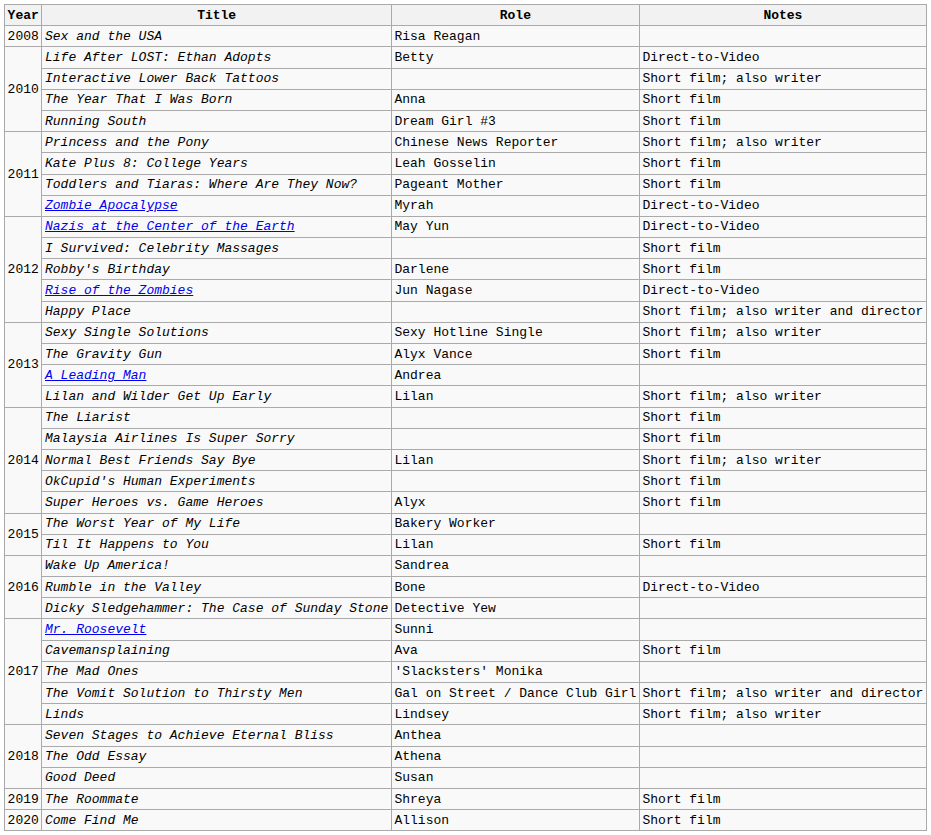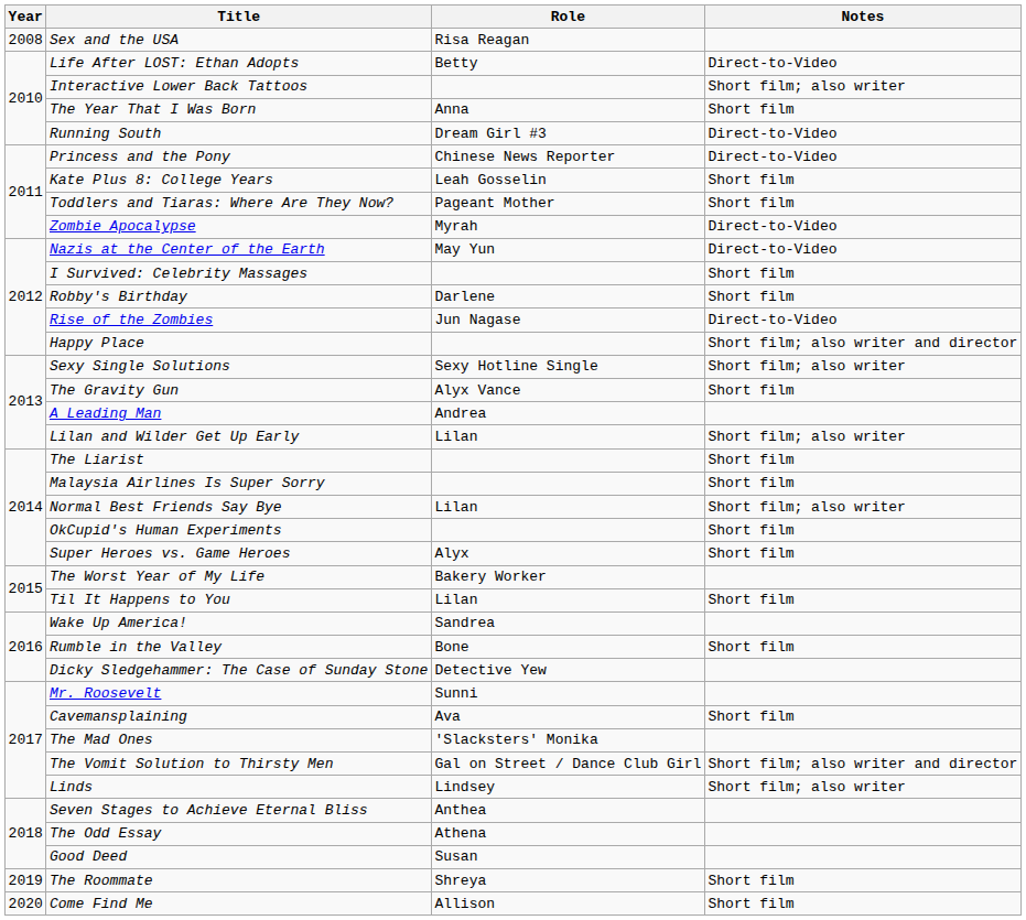 <table class="wikitable sortable">
 <tr>
 <th>Year</th>
 <th>Title</th>
 <th>Role</th>
 <th>Notes</th>
 </tr>
 <tr>
 <td>2008</td>
 <td><em>Sex and the USA</em></td>
 <td>Risa Reagan</td>
 <td></td>
 </tr>
 <tr>
 <td rowspan="4">2010</td>
 <td><em>Life After LOST: Ethan Adopts</em></td>
 <td>Betty</td>
 <td>Direct-to-Video</td>
 </tr>
 <tr>
 <td><em>Interactive Lower Back Tattoos</em></td>
 <td></td>
 <td>Short film; also writer</td>
 </tr>
 <tr>
 <td><em>The Year That I Was Born</em></td>
 <td>Anna</td>
 <td>Short film</td>
 </tr>
 <tr>
 <td><em>Running South</em></td>
 <td>Dream Girl #3</td>
-<td>Short film</td>
+<td>Direct-to-Video</td>
 </tr>
 <tr>
 <td rowspan="4">2011</td>
 <td><em>Princess and the Pony</em></td>
 <td>Chinese News Reporter</td>
-<td>Short film; also writer</td>
+<td>Direct-to-Video</td>
 </tr>
 <tr>
 <td><em>Kate Plus 8: College Years</em></td>
 <td>Leah Gosselin</td>
 <td>Short film</td>
 </tr>
 <tr>
 <td><em>Toddlers and Tiaras: Where Are They Now?</em></td>
 <td>Pageant Mother</td>
 <td>Short film</td>
 </tr>
 <tr>
 <td><em><a href='#'>Zombie Apocalypse</a></em></td>
 <td>Myrah</td>
 <td>Direct-to-Video</td>
 </tr>
 <tr>
 <td rowspan="5">2012</td>
 <td><em><a href='#'>Nazis at the Center of the Earth</a></em></td>
 <td>May Yun</td>
 <td>Direct-to-Video</td>
 </tr>
 <tr>
 <td><em>I Survived: Celebrity Massages</em></td>
 <td></td>
 <td>Short film</td>
 </tr>
 <tr>
 <td><em>Robby's Birthday</em></td>
 <td>Darlene</td>
 <td>Short film</td>
 </tr>
 <tr>
 <td><em><a href='#'>Rise of the Zombies</a></em></td>
 <td>Jun Nagase</td>
 <td>Direct-to-Video</td>
 </tr>
 <tr>
 <td><em>Happy Place</em></td>
 <td></td>
 <td>Short film; also writer and director</td>
 </tr>
 <tr>
 <td rowspan="4">2013</td>
 <td><em>Sexy Single Solutions</em></td>
 <td>Sexy Hotline Single</td>
 <td>Short film; also writer</td>
 </tr>
 <tr>
 <td><em>The Gravity Gun</em></td>
 <td>Alyx Vance</td>
 <td>Short film</td>
 </tr>
 <tr>
 <td><em><a href='#'>A Leading Man</a></em></td>
 <td>Andrea</td>
 <td></td>
 </tr>
 <tr>
 <td><em>Lilan and Wilder Get Up Early</em></td>
 <td>Lilan</td>
 <td>Short film; also writer</td>
 </tr>
 <tr>
 <td rowspan="5">2014</td>
 <td><em>The Liarist</em></td>
 <td></td>
 <td>Short film</td>
 </tr>
 <tr>
 <td><em>Malaysia Airlines Is Super Sorry</em></td>
 <td></td>
 <td>Short film</td>
 </tr>
 <tr>
 <td><em>Normal Best Friends Say Bye</em></td>
 <td>Lilan</td>
 <td>Short film; also writer</td>
 </tr>
 <tr>
 <td><em>OkCupid's Human Experiments</em></td>
 <td></td>
 <td>Short film</td>
 </tr>
 <tr>
 <td><em>Super Heroes vs. Game Heroes</em></td>
 <td>Alyx</td>
 <td>Short film</td>
 </tr>
 <tr>
 <td rowspan="2">2015</td>
 <td><em>The Worst Year of My Life</em></td>
 <td>Bakery Worker</td>
 <td></td>
 </tr>
 <tr>
 <td><em>Til It Happens to You</em></td>
 <td>Lilan</td>
 <td>Short film</td>
 </tr>
 <tr>
 <td rowspan="3">2016</td>
 <td><em>Wake Up America!</em></td>
 <td>Sandrea</td>
 <td></td>
 </tr>
 <tr>
 <td><em>Rumble in the Valley</em></td>
 <td>Bone</td>
-<td>Direct-to-Video</td>
+<td>Short film</td>
 </tr>
 <tr>
 <td><em>Dicky Sledgehammer: The Case of Sunday Stone</em></td>
 <td>Detective Yew</td>
 <td></td>
 </tr>
 <tr>
 <td rowspan="5">2017</td>
 <td><em><a href='#'>Mr. Roosevelt</a></em></td>
 <td>Sunni</td>
 <td></td>
 </tr>
 <tr>
 <td><em>Cavemansplaining</em></td>
 <td>Ava</td>
 <td>Short film</td>
 </tr>
 <tr>
 <td><em>The Mad Ones</em></td>
 <td>'Slacksters' Monika</td>
 <td></td>
 </tr>
 <tr>
 <td><em>The Vomit Solution to Thirsty Men</em></td>
 <td>Gal on Street / Dance Club Girl</td>
 <td>Short film; also writer and director</td>
 </tr>
 <tr>
 <td><em>Linds</em></td>
 <td>Lindsey</td>
 <td>Short film; also writer</td>
 </tr>
 <tr>
 <td rowspan="3">2018</td>
 <td><em>Seven Stages to Achieve Eternal Bliss</em></td>
 <td>Anthea</td>
 <td></td>
 </tr>
 <tr>
 <td><em>The Odd Essay</em></td>
 <td>Athena</td>
 <td></td>
 </tr>
 <tr>
 <td><em>Good Deed</em></td>
 <td>Susan</td>
 <td></td>
 </tr>
 <tr>
 <td>2019</td>
 <td><em>The Roommate</em></td>
 <td>Shreya</td>
 <td>Short film</td>
 </tr>
 <tr>
 <td>2020</td>
 <td><em>Come Find Me</em></td>
 <td>Allison</td>
 <td>Short film</td>
 </tr>
 <tr>
 </tr>
 </table>
